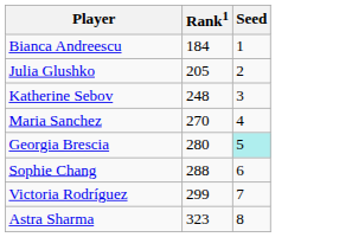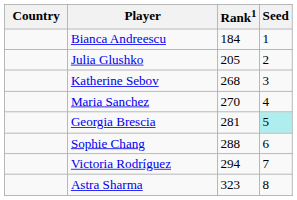 <table class="sortable wikitable">
 <tr>
+<th style="width:70px;">Country</th>
 <th style="width:175px;">Player</th>
 <th>Rank<sup>1</sup></th>
 <th>Seed</th>
 </tr>
 <tr>
+<td></td>
 <td><a href='#'>Bianca Andreescu</a></td>
 <td>184</td>
 <td>1</td>
 </tr>
 <tr>
+<td></td>
 <td><a href='#'>Julia Glushko</a></td>
 <td>205</td>
 <td>2</td>
 </tr>
 <tr>
+<td></td>
 <td><a href='#'>Katherine Sebov</a></td>
-<td>248</td>
+<td>268</td>
 <td>3</td>
 </tr>
 <tr>
+<td></td>
 <td><a href='#'>Maria Sanchez</a></td>
 <td>270</td>
 <td>4</td>
 </tr>
 <tr>
+<td></td>
 <td><a href='#'>Georgia Brescia</a></td>
-<td>280</td>
+<td>281</td>
 <td style="background: paleturquoise;">5</td>
 </tr>
 <tr>
+<td></td>
 <td><a href='#'>Sophie Chang</a></td>
 <td>288</td>
 <td>6</td>
 </tr>
 <tr>
+<td></td>
 <td><a href='#'>Victoria Rodríguez</a></td>
-<td>299</td>
+<td>294</td>
 <td>7</td>
 </tr>
 <tr>
+<td></td>
 <td><a href='#'>Astra Sharma</a></td>
 <td>323</td>
 <td>8</td>
 </tr>
 </table>
